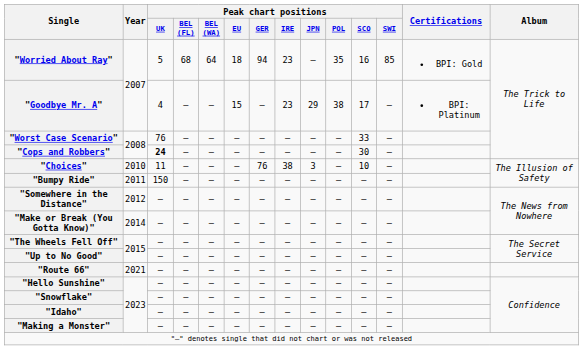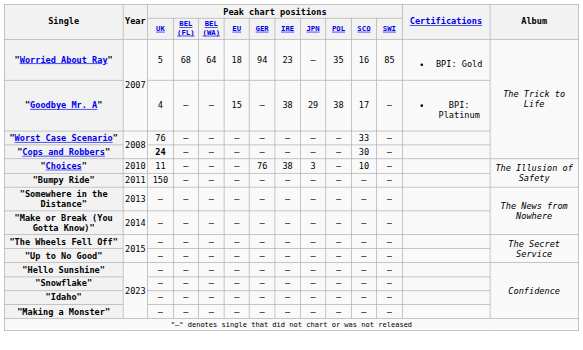 <table class="wikitable plainrowheaders" style="text-align:center;">
 <tr>
 <th scope="col" rowspan="2">Single</th>
 <th scope="col" rowspan="2">Year</th>
 <th scope="col" colspan="10">Peak chart positions</th>
 <th scope="col" rowspan="2"><a href='#'>Certifications</a></th>
 <th scope="col" rowspan="2">Album</th>
 </tr>
 <tr>
 <th scope="col" style="width:3em;font-size:85%;"><a href='#'>UK</a><br></th>
 <th scope="col" style="width:3em;font-size:85%;"><a href='#'>BEL<br>(FL)</a><br></th>
 <th scope="col" style="width:3em;font-size:85%;"><a href='#'>BEL<br>(WA)</a><br></th>
 <th scope="col" style="width:3em;font-size:85%;"><a href='#'>EU</a><br></th>
 <th scope="col" style="width:3em;font-size:85%;"><a href='#'>GER</a><br></th>
 <th scope="col" style="width:3em;font-size:85%;"><a href='#'>IRE</a><br></th>
 <th scope="col" style="width:3em;font-size:85%;"><a href='#'>JPN</a><br></th>
 <th scope="col" style="width:3em;font-size:85%;"><a href='#'>POL</a><br></th>
 <th scope="col" style="width:3em;font-size:85%;"><a href='#'>SCO</a><br></th>
 <th scope="col" style="width:3em;font-size:85%;"><a href='#'>SWI</a><br></th>
 </tr>
 <tr>
 <th scope="row">"<a href='#'>Worried About Ray</a>"</th>
 <td rowspan="2">2007</td>
 <td>5</td>
 <td>68</td>
 <td>64</td>
 <td>18</td>
 <td>94</td>
 <td>23</td>
 <td>—</td>
 <td>35</td>
 <td>16</td>
 <td>85</td>
 <td><br><ul><li>BPI: Gold</li></ul></td>
 <td rowspan="4" style="text-align:center;"><em>The Trick to Life</em></td>
 </tr>
 <tr>
 <th scope="row">"<a href='#'>Goodbye Mr. A</a>"</th>
 <td>4</td>
 <td>—</td>
 <td>—</td>
 <td>15</td>
 <td>—</td>
-<td>23</td>
+<td>38</td>
 <td>29</td>
 <td>38</td>
 <td>17</td>
 <td>—</td>
 <td><br><ul><li>BPI: Platinum</li></ul></td>
 </tr>
 <tr>
 <th scope="row">"<a href='#'>Worst Case Scenario</a>"</th>
 <td rowspan="2">2008</td>
 <td>76</td>
 <td>—</td>
 <td>—</td>
 <td>—</td>
 <td>—</td>
 <td>—</td>
 <td>—</td>
 <td>—</td>
 <td>33</td>
 <td>—</td>
 <td></td>
 </tr>
 <tr>
 <th scope="row">"<a href='#'>Cops and Robbers</a>"</th>
 <td><strong>24</strong></td>
 <td>—</td>
 <td>—</td>
 <td>—</td>
 <td>—</td>
 <td>—</td>
 <td>—</td>
 <td>—</td>
 <td>30</td>
 <td>—</td>
 <td></td>
 </tr>
 <tr>
 <th scope="row">"<a href='#'>Choices</a>"</th>
 <td>2010</td>
 <td>11</td>
 <td>—</td>
 <td>—</td>
 <td>—</td>
 <td>76</td>
 <td>38</td>
 <td>3</td>
 <td>—</td>
 <td>10</td>
 <td>—</td>
 <td></td>
 <td rowspan="2" style="text-align:center;"><em>The Illusion of Safety</em></td>
 </tr>
 <tr>
 <th scope="row">"Bumpy Ride"</th>
 <td>2011</td>
 <td>150</td>
 <td>—</td>
 <td>—</td>
 <td>—</td>
 <td>—</td>
 <td>—</td>
 <td>—</td>
 <td>—</td>
 <td>—</td>
 <td>—</td>
 <td></td>
 </tr>
 <tr>
 <th scope="row">"Somewhere in the Distance"</th>
-<td>2012</td>
+<td>2013</td>
 <td>—</td>
 <td>—</td>
 <td>—</td>
 <td>—</td>
 <td>—</td>
 <td>—</td>
 <td>—</td>
 <td>—</td>
 <td>—</td>
 <td>—</td>
 <td></td>
 <td rowspan="2" style="text-align:center;"><em>The News from Nowhere</em></td>
 </tr>
 <tr>
 <th scope="row">"Make or Break (You Gotta Know)"</th>
 <td>2014</td>
 <td>—</td>
 <td>—</td>
 <td>—</td>
 <td>—</td>
 <td>—</td>
 <td>—</td>
 <td>—</td>
 <td>—</td>
 <td>—</td>
 <td>—</td>
 <td></td>
 </tr>
 <tr>
 <th scope="row">"The Wheels Fell Off"</th>
 <td rowspan="2">2015</td>
 <td>—</td>
 <td>—</td>
 <td>—</td>
 <td>—</td>
 <td>—</td>
 <td>—</td>
 <td>—</td>
 <td>—</td>
 <td>—</td>
 <td>—</td>
 <td></td>
 <td rowspan="2"><em>The Secret Service</em></td>
 </tr>
 <tr>
 <th scope="row">"Up to No Good"</th>
 <td>—</td>
 <td>—</td>
 <td>—</td>
 <td>—</td>
 <td>—</td>
 <td>—</td>
 <td>—</td>
 <td>—</td>
 <td>—</td>
 <td>—</td>
-<td></td>
-</tr>
-<tr>
-<th scope="row">"Route 66"<br></th>
-<td>2021</td>
-<td>—</td>
-<td>—</td>
-<td>—</td>
-<td>—</td>
-<td>—</td>
-<td>—</td>
-<td>—</td>
-<td>—</td>
-<td>—</td>
-<td>—</td>
-<td></td>
 <td></td>
 </tr>
 <tr>
 <th scope="row">"Hello Sunshine"</th>
 <td rowspan="4">2023</td>
 <td>—</td>
 <td>—</td>
 <td>—</td>
 <td>—</td>
 <td>—</td>
 <td>—</td>
 <td>—</td>
 <td>—</td>
 <td>—</td>
 <td>—</td>
 <td></td>
 <td rowspan="4"><em>Confidence</em></td>
 </tr>
 <tr>
 <th scope="row">"Snowflake"</th>
 <td>—</td>
 <td>—</td>
 <td>—</td>
 <td>—</td>
 <td>—</td>
 <td>—</td>
 <td>—</td>
 <td>—</td>
 <td>—</td>
 <td>—</td>
 <td></td>
 </tr>
 <tr>
 <th scope="row">"Idaho"</th>
 <td>—</td>
 <td>—</td>
 <td>—</td>
 <td>—</td>
 <td>—</td>
 <td>—</td>
 <td>—</td>
 <td>—</td>
 <td>—</td>
 <td>—</td>
 <td></td>
 </tr>
 <tr>
 <th scope="row">"Making a Monster"</th>
 <td>—</td>
 <td>—</td>
 <td>—</td>
 <td>—</td>
 <td>—</td>
 <td>—</td>
 <td>—</td>
 <td>—</td>
 <td>—</td>
 <td>—</td>
 <td></td>
 </tr>
 <tr>
 <td colspan="14" style="font-size: 8pt">"—" denotes single that did not chart or was not released</td>
 </tr>
 </table>
